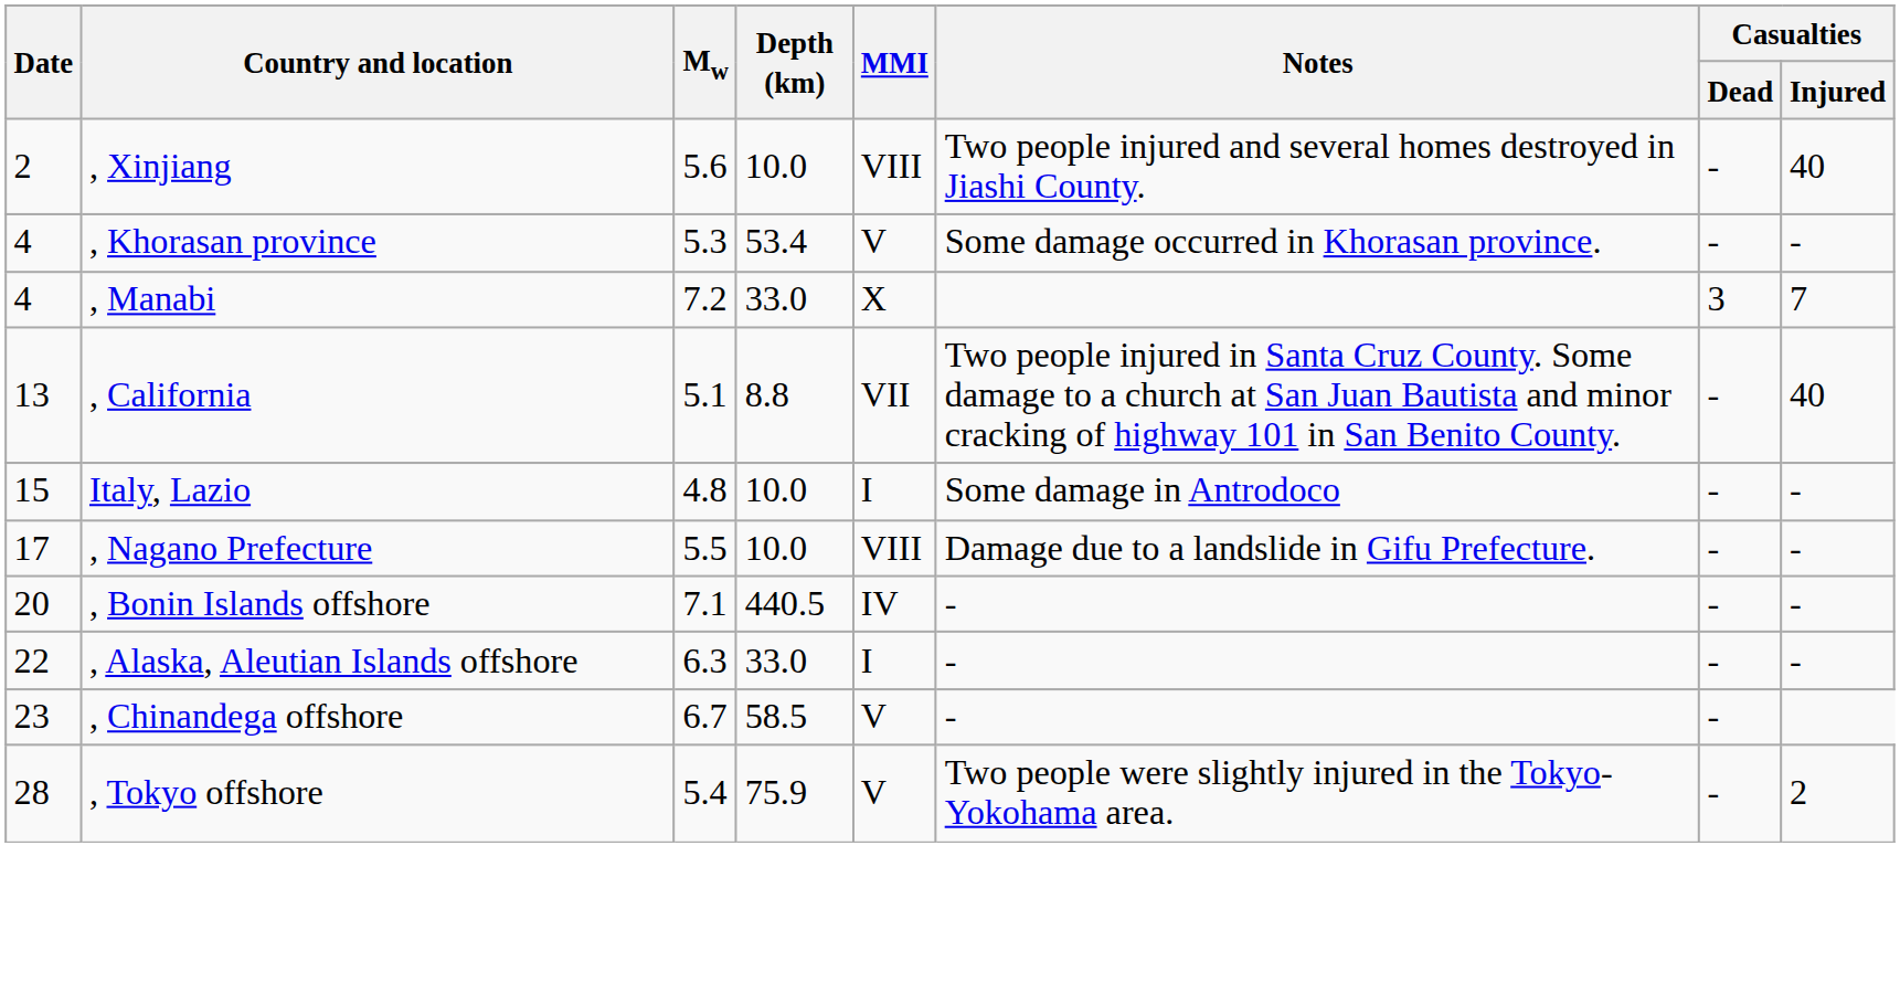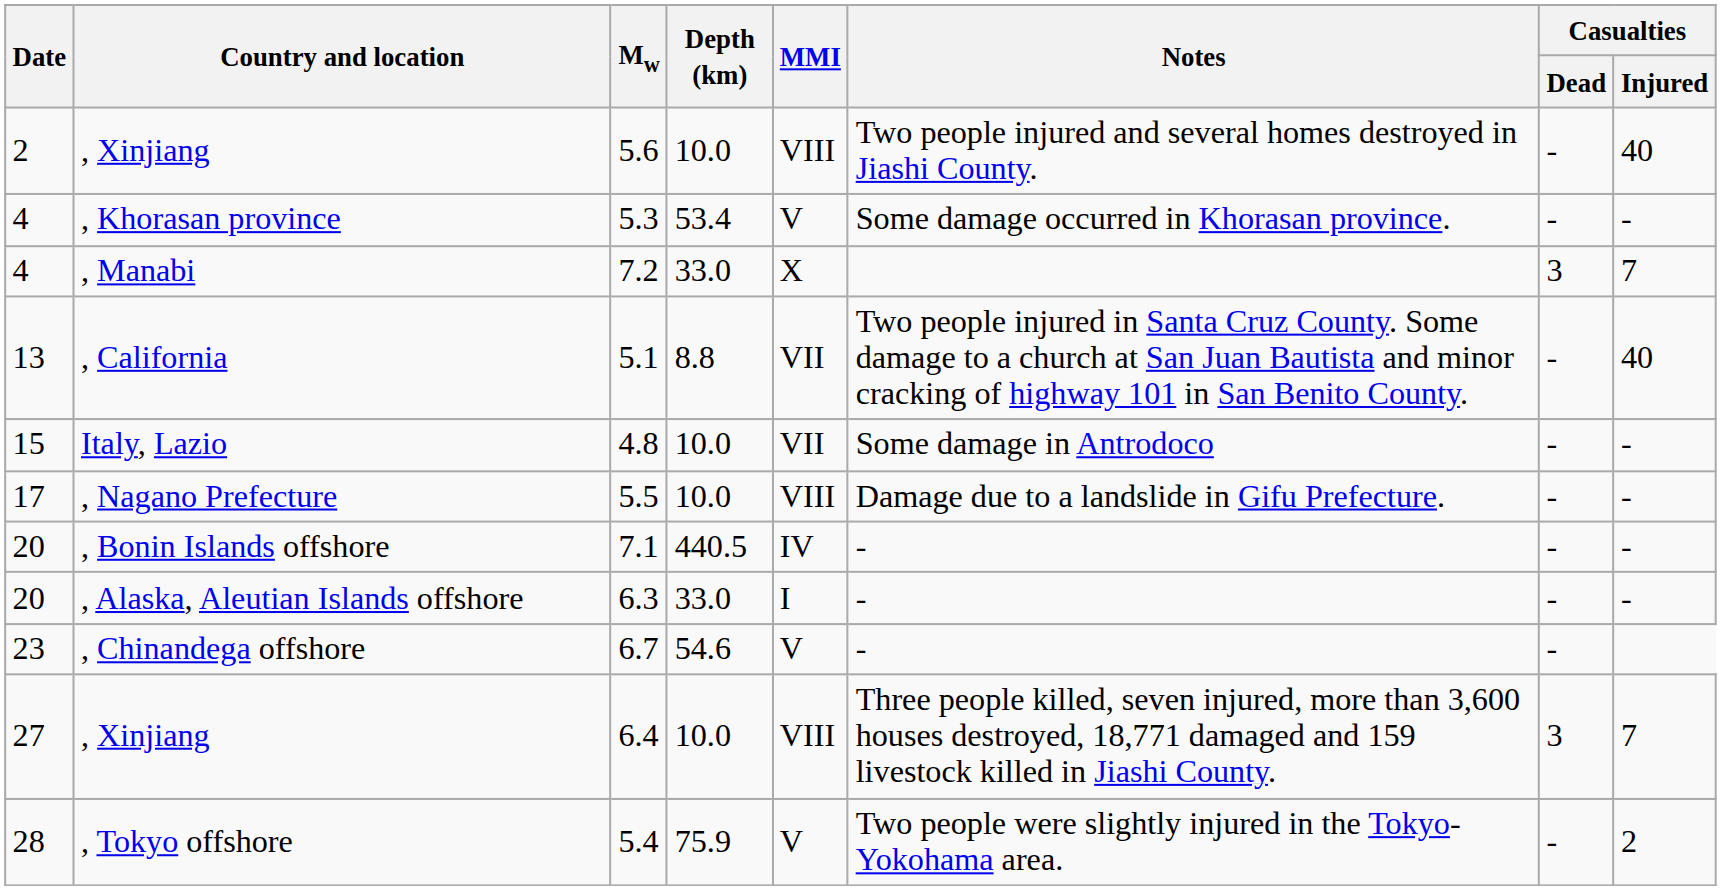 <table class="wikitable sortable" style="border:1px black; margin-left:1em;">
 <tr>
 <th rowspan="2"><small>Date</small></th>
 <th rowspan="2" style="width: 260px"><small>Country and location</small></th>
 <th rowspan="2"><small>M<sub>w</sub></small></th>
 <th rowspan="2"><small>Depth (km)</small></th>
 <th rowspan="2"><small><a href='#'>MMI</a></small></th>
 <th rowspan="2" class="unsortable"><small>Notes</small></th>
 <th colspan="2"><small>Casualties</small></th>
 </tr>
 <tr>
 <th><small>Dead</small></th>
 <th><small>Injured</small></th>
 </tr>
 <tr>
 <td>2</td>
 <td>, <a href='#'>Xinjiang</a></td>
 <td>5.6</td>
 <td>10.0</td>
 <td>VIII</td>
 <td>Two people injured and several homes destroyed in <a href='#'>Jiashi County</a>.</td>
 <td>-</td>
 <td>40</td>
 </tr>
 <tr>
 <td>4</td>
 <td>, <a href='#'>Khorasan province</a></td>
 <td>5.3</td>
 <td>53.4</td>
 <td>V</td>
 <td>Some damage occurred in <a href='#'>Khorasan province</a>.</td>
 <td>-</td>
 <td>-</td>
 </tr>
 <tr>
 <td>4</td>
 <td>, <a href='#'>Manabi</a></td>
 <td>7.2</td>
 <td>33.0</td>
 <td>X</td>
 <td></td>
 <td>3</td>
 <td>7</td>
 </tr>
 <tr>
 <td>13</td>
 <td>, <a href='#'>California</a></td>
 <td>5.1</td>
 <td>8.8</td>
 <td>VII</td>
 <td>Two people injured in <a href='#'>Santa Cruz County</a>. Some damage to a church at <a href='#'>San Juan Bautista</a> and minor cracking of <a href='#'>highway 101</a> in <a href='#'>San Benito County</a>.</td>
 <td>-</td>
 <td>40</td>
 </tr>
 <tr>
 <td>15</td>
 <td> <a href='#'>Italy</a>, <a href='#'>Lazio</a></td>
 <td>4.8</td>
 <td>10.0</td>
-<td>I</td>
+<td>VII</td>
 <td>Some damage in <a href='#'>Antrodoco</a></td>
 <td>-</td>
 <td>-</td>
 </tr>
 <tr>
 <td>17</td>
 <td>, <a href='#'>Nagano Prefecture</a></td>
 <td>5.5</td>
 <td>10.0</td>
 <td>VIII</td>
 <td>Damage due to a landslide in <a href='#'>Gifu Prefecture</a>.</td>
 <td>-</td>
 <td>-</td>
 </tr>
 <tr>
 <td>20</td>
 <td>, <a href='#'>Bonin Islands</a> offshore</td>
 <td>7.1</td>
 <td>440.5</td>
 <td>IV</td>
 <td>-</td>
 <td>-</td>
 <td>-</td>
 </tr>
 <tr>
-<td>22</td>
+<td>20</td>
 <td>, <a href='#'>Alaska</a>, <a href='#'>Aleutian Islands</a> offshore</td>
 <td>6.3</td>
 <td>33.0</td>
 <td>I</td>
 <td>-</td>
 <td>-</td>
 <td>-</td>
 </tr>
 <tr>
 <td>23</td>
 <td>, <a href='#'>Chinandega</a> offshore</td>
 <td>6.7</td>
-<td>58.5</td>
+<td>54.6</td>
 <td>V</td>
 <td>-</td>
 <td>-</td>
+</tr>
+<tr>
+<td>27</td>
+<td>, <a href='#'>Xinjiang</a></td>
+<td>6.4</td>
+<td>10.0</td>
+<td>VIII</td>
+<td>Three people killed, seven injured, more than 3,600 houses destroyed, 18,771 damaged and 159 livestock killed in <a href='#'>Jiashi County</a>.</td>
+<td>3</td>
+<td>7</td>
 </tr>
 <tr>
 <td>28</td>
 <td>, <a href='#'>Tokyo</a> offshore</td>
 <td>5.4</td>
 <td>75.9</td>
 <td>V</td>
 <td>Two people were slightly injured in the <a href='#'>Tokyo</a>-<a href='#'>Yokohama</a> area.</td>
 <td>-</td>
 <td>2</td>
 </tr>
 </table>
